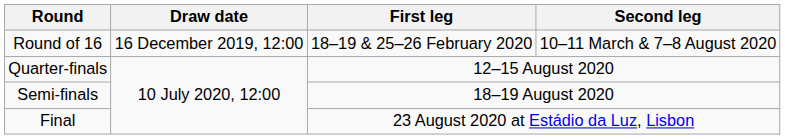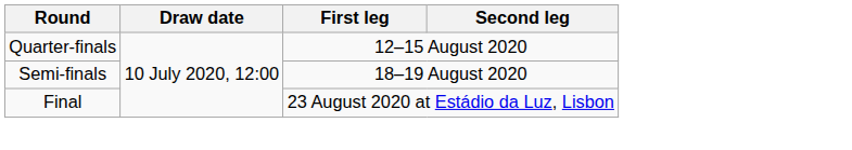 <table class="wikitable" style="text-align:center">
 <tr>
 <th>Round</th>
 <th>Draw date</th>
 <th>First leg</th>
 <th>Second leg</th>
-</tr>
-<tr>
-<td>Round of 16</td>
-<td>16 December 2019, 12:00</td>
-<td>18–19 & 25–26 February 2020</td>
-<td>10–11 March & 7–8 August 2020</td>
 </tr>
 <tr>
 <td>Quarter-finals</td>
 <td rowspan="3">10 July 2020, 12:00</td>
 <td colspan="2">12–15 August 2020</td>
 </tr>
 <tr>
 <td>Semi-finals</td>
 <td colspan="2">18–19 August 2020</td>
 </tr>
 <tr>
 <td>Final</td>
 <td colspan="2">23 August 2020 at <a href='#'>Estádio da Luz</a>, <a href='#'>Lisbon</a></td>
 </tr>
 </table>
